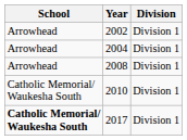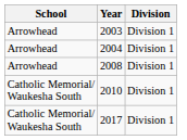 <table class="wikitable">
 <tr>
 <th>School</th>
 <th>Year</th>
 <th>Division</th>
 </tr>
 <tr>
 <td>Arrowhead</td>
-<td>2002</td>
+<td>2003</td>
 <td>Division 1</td>
 </tr>
 <tr>
 <td>Arrowhead</td>
 <td>2004</td>
 <td>Division 1</td>
 </tr>
 <tr>
 <td>Arrowhead</td>
 <td>2008</td>
 <td>Division 1</td>
 </tr>
 <tr>
 <td>Catholic Memorial/<br>Waukesha South</td>
 <td>2010</td>
 <td>Division 1</td>
 </tr>
 <tr>
-<td><strong>Catholic Memorial/<br>Waukesha South</strong></td>
+<td>Catholic Memorial/<br>Waukesha South</td>
 <td>2017</td>
 <td>Division 1</td>
 </tr>
 </table>
